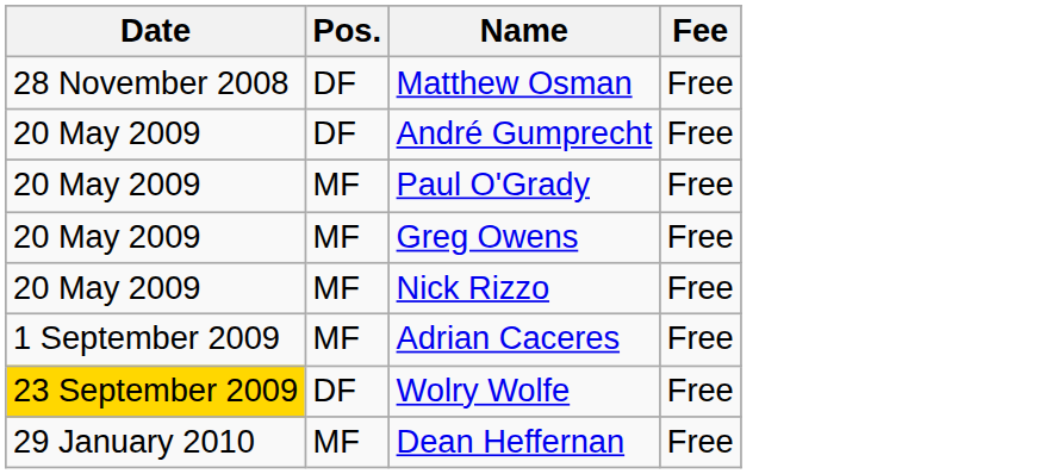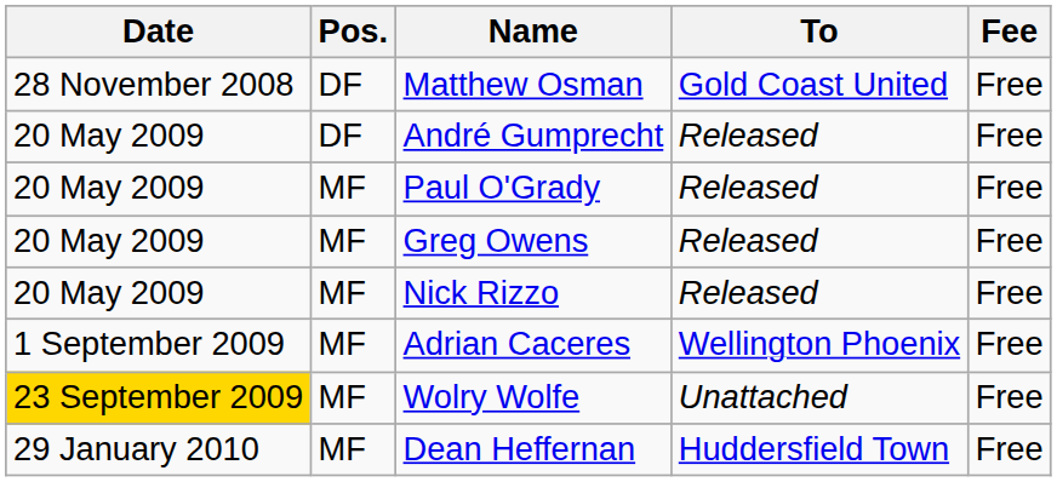 <table class="wikitable">
 <tr>
 <th>Date</th>
 <th>Pos.</th>
 <th>Name</th>
+<th>To</th>
 <th>Fee</th>
 </tr>
 <tr>
 <td>28 November 2008</td>
 <td>DF</td>
 <td> <a href='#'>Matthew Osman</a></td>
+<td> <a href='#'>Gold Coast United</a></td>
 <td>Free</td>
 </tr>
 <tr>
 <td>20 May 2009</td>
 <td>DF</td>
 <td> <a href='#'>André Gumprecht</a></td>
+<td><em>Released</em></td>
 <td>Free</td>
 </tr>
 <tr>
 <td>20 May 2009</td>
 <td>MF</td>
 <td> <a href='#'>Paul O'Grady</a></td>
+<td><em>Released</em></td>
 <td>Free</td>
 </tr>
 <tr>
 <td>20 May 2009</td>
 <td>MF</td>
 <td> <a href='#'>Greg Owens</a></td>
+<td><em>Released</em></td>
 <td>Free</td>
 </tr>
 <tr>
 <td>20 May 2009</td>
 <td>MF</td>
 <td> <a href='#'>Nick Rizzo</a></td>
+<td><em>Released</em></td>
 <td>Free</td>
 </tr>
 <tr>
 <td>1 September 2009</td>
 <td>MF</td>
 <td> <a href='#'>Adrian Caceres</a></td>
+<td> <a href='#'>Wellington Phoenix</a></td>
 <td>Free</td>
 </tr>
 <tr>
 <td style="background: gold;">23 September 2009</td>
-<td>DF</td>
+<td>MF</td>
 <td> <a href='#'>Wolry Wolfe</a></td>
+<td><em>Unattached</em></td>
 <td>Free</td>
 </tr>
 <tr>
 <td>29 January 2010</td>
 <td>MF</td>
 <td> <a href='#'>Dean Heffernan</a></td>
+<td> <a href='#'>Huddersfield Town</a></td>
 <td>Free</td>
 </tr>
 </table>
